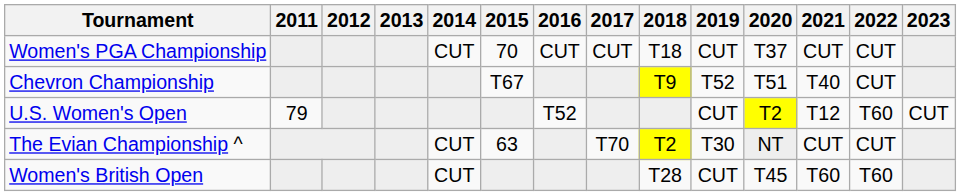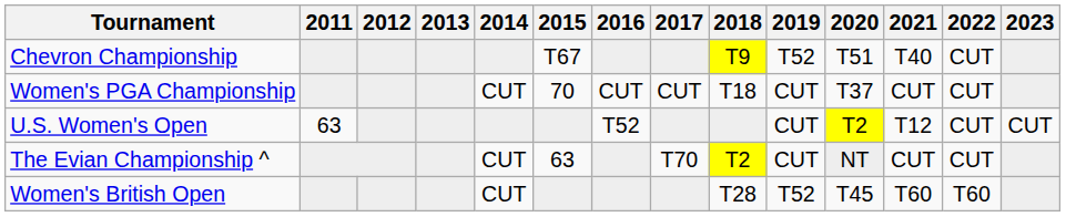 <table class="wikitable" style="font-size:95%;text-align:center;">
 <tr>
 <th>Tournament</th>
 <th>2011</th>
 <th>2012</th>
 <th>2013</th>
 <th>2014</th>
 <th>2015</th>
 <th>2016</th>
 <th>2017</th>
 <th>2018</th>
 <th>2019</th>
 <th>2020</th>
 <th>2021</th>
 <th>2022</th>
 <th>2023</th>
 </tr>
 <tr>
+<td align=left><a href='#'>Chevron Championship</a></td>
+<td style="background:#eeeeee;"></td>
+<td style="background:#eeeeee;"></td>
+<td style="background:#eeeeee;"></td>
+<td style="background:#eeeeee;"></td>
+<td>T67</td>
+<td style="background:#eeeeee;"></td>
+<td style="background:#eeeeee;"></td>
+<td style="background:yellow;">T9</td>
+<td>T52</td>
+<td>T51</td>
+<td>T40</td>
+<td>CUT</td>
+<td style="background:#eeeeee;"></td>
+</tr>
+<tr>
 <td align=left><a href='#'>Women's PGA Championship</a></td>
 <td style="background:#eeeeee;"></td>
 <td style="background:#eeeeee;"></td>
 <td style="background:#eeeeee;"></td>
 <td>CUT</td>
 <td>70</td>
 <td>CUT</td>
 <td>CUT</td>
 <td>T18</td>
 <td>CUT</td>
 <td>T37</td>
 <td>CUT</td>
 <td>CUT</td>
 <td style="background:#eeeeee;"></td>
 </tr>
 <tr>
-<td align=left><a href='#'>Chevron Championship</a></td>
-<td style="background:#eeeeee;"></td>
-<td style="background:#eeeeee;"></td>
-<td style="background:#eeeeee;"></td>
-<td style="background:#eeeeee;"></td>
-<td>T67</td>
-<td style="background:#eeeeee;"></td>
-<td style="background:#eeeeee;"></td>
-<td style="background:yellow;">T9</td>
-<td>T52</td>
-<td>T51</td>
-<td>T40</td>
-<td>CUT</td>
-<td style="background:#eeeeee;"></td>
-</tr>
-<tr>
 <td align=left><a href='#'>U.S. Women's Open</a></td>
-<td>79</td>
+<td>63</td>
 <td style="background:#eeeeee;"></td>
 <td style="background:#eeeeee;"></td>
 <td style="background:#eeeeee;"></td>
 <td style="background:#eeeeee;"></td>
 <td>T52</td>
 <td style="background:#eeeeee;"></td>
 <td style="background:#eeeeee;"></td>
 <td>CUT</td>
 <td style="background:yellow;">T2</td>
 <td>T12</td>
-<td>T60</td>
+<td>CUT</td>
 <td>CUT</td>
 </tr>
 <tr>
 <td align=left><a href='#'>The Evian Championship</a> ^</td>
 <td style="background:#eeeeee;" colspan=2></td>
 <td style="background:#eeeeee;"></td>
 <td>CUT</td>
 <td>63</td>
 <td style="background:#eeeeee;"></td>
 <td>T70</td>
 <td style="background:yellow;">T2</td>
-<td>T30</td>
+<td>CUT</td>
 <td style="background:#eeeeee;">NT</td>
 <td>CUT</td>
 <td>CUT</td>
 <td style="background:#eeeeee;"></td>
 </tr>
 <tr>
 <td align=left><a href='#'>Women's British Open</a></td>
 <td style="background:#eeeeee;"></td>
 <td style="background:#eeeeee;"></td>
 <td style="background:#eeeeee;"></td>
 <td>CUT</td>
 <td style="background:#eeeeee;"></td>
 <td style="background:#eeeeee;"></td>
 <td style="background:#eeeeee;"></td>
 <td>T28</td>
-<td>CUT</td>
+<td>T52</td>
 <td>T45</td>
 <td>T60</td>
 <td>T60</td>
 <td style="background:#eeeeee;"></td>
 </tr>
 </table>
